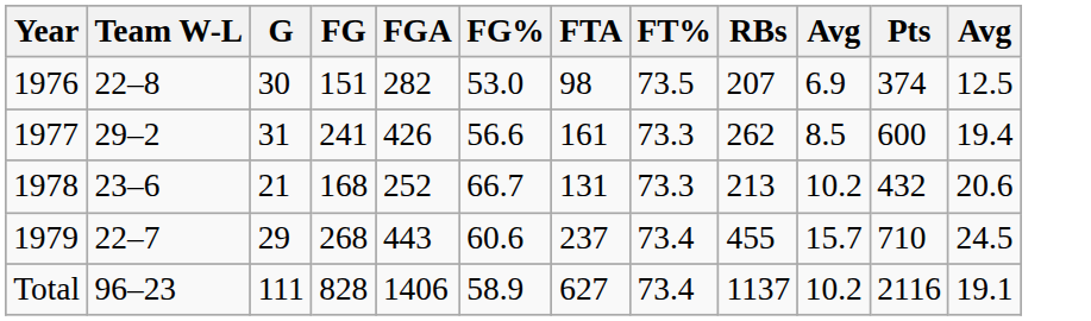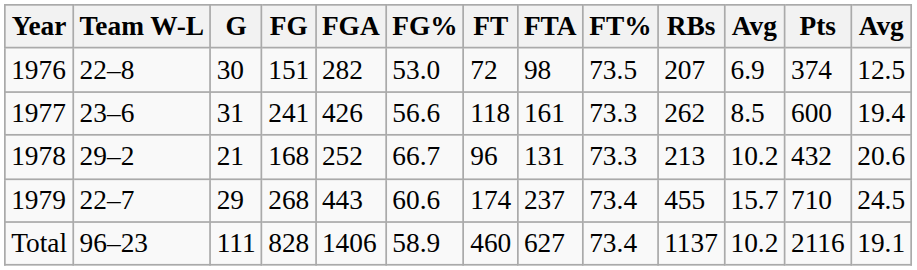 <table class="wikitable">
 <tr>
 <th>Year</th>
 <th>Team W-L</th>
 <th>G</th>
 <th>FG</th>
 <th>FGA</th>
 <th>FG%</th>
+<th>FT</th>
 <th>FTA</th>
 <th>FT%</th>
 <th>RBs</th>
 <th>Avg</th>
 <th>Pts</th>
 <th>Avg</th>
 </tr>
 <tr>
 <td>1976</td>
 <td>22–8</td>
 <td>30</td>
 <td>151</td>
 <td>282</td>
 <td>53.0</td>
+<td>72</td>
 <td>98</td>
 <td>73.5</td>
 <td>207</td>
 <td>6.9</td>
 <td>374</td>
 <td>12.5</td>
 </tr>
 <tr>
 <td>1977</td>
-<td>29–2</td>
+<td>23–6</td>
 <td>31</td>
 <td>241</td>
 <td>426</td>
 <td>56.6</td>
+<td>118</td>
 <td>161</td>
 <td>73.3</td>
 <td>262</td>
 <td>8.5</td>
 <td>600</td>
 <td>19.4</td>
 </tr>
 <tr>
 <td>1978</td>
-<td>23–6</td>
+<td>29–2</td>
 <td>21</td>
 <td>168</td>
 <td>252</td>
 <td>66.7</td>
+<td>96</td>
 <td>131</td>
 <td>73.3</td>
 <td>213</td>
 <td>10.2</td>
 <td>432</td>
 <td>20.6</td>
 </tr>
 <tr>
 <td>1979</td>
 <td>22–7</td>
 <td>29</td>
 <td>268</td>
 <td>443</td>
 <td>60.6</td>
+<td>174</td>
 <td>237</td>
 <td>73.4</td>
 <td>455</td>
 <td>15.7</td>
 <td>710</td>
 <td>24.5</td>
 </tr>
 <tr>
 <td>Total</td>
 <td>96–23</td>
 <td>111</td>
 <td>828</td>
 <td>1406</td>
 <td>58.9</td>
+<td>460</td>
 <td>627</td>
 <td>73.4</td>
 <td>1137</td>
 <td>10.2</td>
 <td>2116</td>
 <td>19.1</td>
 </tr>
 </table>
